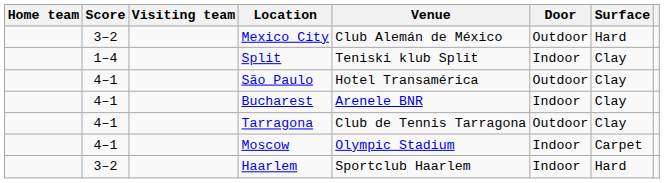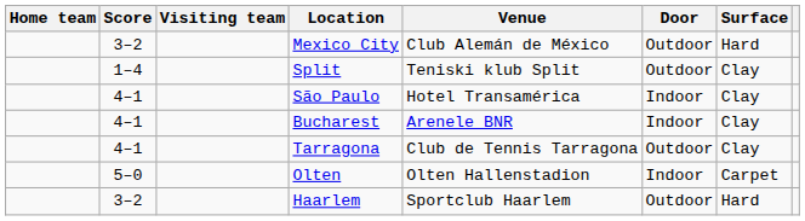 <table class="wikitable" style="border:1px solid #aaa;">
 <tr>
 <th>Home team</th>
 <th>Score</th>
 <th>Visiting team</th>
 <th>Location</th>
 <th>Venue</th>
 <th>Door</th>
 <th>Surface</th>
 <th></th>
 </tr>
 <tr>
 <td><strong></strong></td>
 <td style="text-align:center;">3–2</td>
 <td></td>
 <td><a href='#'>Mexico City</a></td>
 <td>Club Alemán de México</td>
 <td>Outdoor</td>
 <td>Hard</td>
 <td></td>
 </tr>
 <tr>
 <td></td>
 <td style="text-align:center;">1–4</td>
 <td><strong></strong></td>
 <td><a href='#'>Split</a></td>
 <td>Teniski klub Split</td>
-<td>Indoor</td>
+<td>Outdoor</td>
 <td>Clay</td>
 <td></td>
 </tr>
 <tr>
 <td><strong></strong></td>
 <td style="text-align:center;">4–1</td>
 <td></td>
 <td><a href='#'>São Paulo</a></td>
 <td>Hotel Transamérica</td>
-<td>Outdoor</td>
+<td>Indoor</td>
 <td>Clay</td>
 <td></td>
 </tr>
 <tr>
 <td><strong></strong></td>
 <td style="text-align:center;">4–1</td>
 <td></td>
 <td><a href='#'>Bucharest</a></td>
 <td><a href='#'>Arenele BNR</a></td>
 <td>Indoor</td>
 <td>Clay</td>
 <td></td>
 </tr>
 <tr>
 <td><strong></strong></td>
 <td style="text-align:center;">4–1</td>
 <td></td>
 <td><a href='#'>Tarragona</a></td>
 <td>Club de Tennis Tarragona</td>
 <td>Outdoor</td>
 <td>Clay</td>
 <td></td>
 </tr>
 <tr>
 <td><strong></strong></td>
-<td style="text-align:center;">4–1</td>
+<td style="text-align:center;">5–0</td>
 <td></td>
-<td><a href='#'>Moscow</a></td>
-<td><a href='#'>Olympic Stadium</a></td>
+<td><a href='#'>Olten</a></td>
+<td>Olten Hallenstadion</td>
 <td>Indoor</td>
 <td>Carpet</td>
 <td></td>
 </tr>
 <tr>
 <td><strong></strong></td>
 <td style="text-align:center;">3–2</td>
 <td></td>
 <td><a href='#'>Haarlem</a></td>
 <td>Sportclub Haarlem</td>
-<td>Indoor</td>
+<td>Outdoor</td>
 <td>Hard</td>
 <td></td>
 </tr>
 </table>
